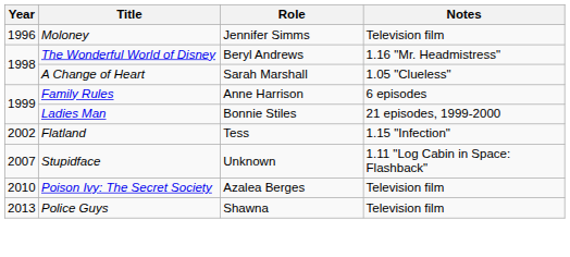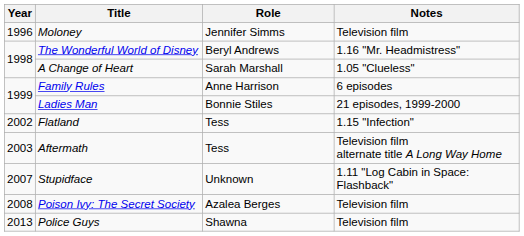 <table class="wikitable">
 <tr>
 <th style="width:33px;">Year</th>
 <th style="width:225px;">Title</th>
 <th style="width:175px;">Role</th>
 <th style="width:250px;">Notes</th>
 </tr>
 <tr>
 <td>1996</td>
 <td><em>Moloney</em></td>
 <td>Jennifer Simms</td>
 <td>Television film</td>
 </tr>
 <tr>
 <td rowspan=2>1998</td>
 <td><em><a href='#'>The Wonderful World of Disney</a></em></td>
 <td>Beryl Andrews</td>
 <td>1.16 "Mr. Headmistress"</td>
 </tr>
 <tr>
 <td><em>A Change of Heart</em></td>
 <td>Sarah Marshall</td>
 <td>1.05 "Clueless"</td>
 </tr>
 <tr>
 <td rowspan=2>1999</td>
 <td><em><a href='#'>Family Rules</a></em></td>
 <td>Anne Harrison</td>
 <td>6 episodes</td>
 </tr>
 <tr>
 <td><em><a href='#'>Ladies Man</a></em></td>
 <td>Bonnie Stiles</td>
 <td>21 episodes, 1999-2000</td>
 </tr>
 <tr>
 <td>2002</td>
 <td><em>Flatland</em></td>
 <td>Tess</td>
 <td>1.15 "Infection"</td>
 </tr>
 <tr>
+<td>2003</td>
+<td><em>Aftermath</em></td>
+<td>Tess</td>
+<td>Television film<br>alternate title <em>A Long Way Home</em></td>
+</tr>
+<tr>
 <td>2007</td>
 <td><em>Stupidface</em></td>
 <td>Unknown</td>
 <td>1.11 "Log Cabin in Space: Flashback"</td>
 </tr>
 <tr>
-<td>2010</td>
+<td>2008</td>
 <td><em><a href='#'>Poison Ivy: The Secret Society</a></em></td>
 <td>Azalea Berges</td>
 <td>Television film</td>
 </tr>
 <tr>
 <td>2013</td>
 <td><em>Police Guys</em></td>
 <td>Shawna</td>
 <td>Television film</td>
 </tr>
 </table>
